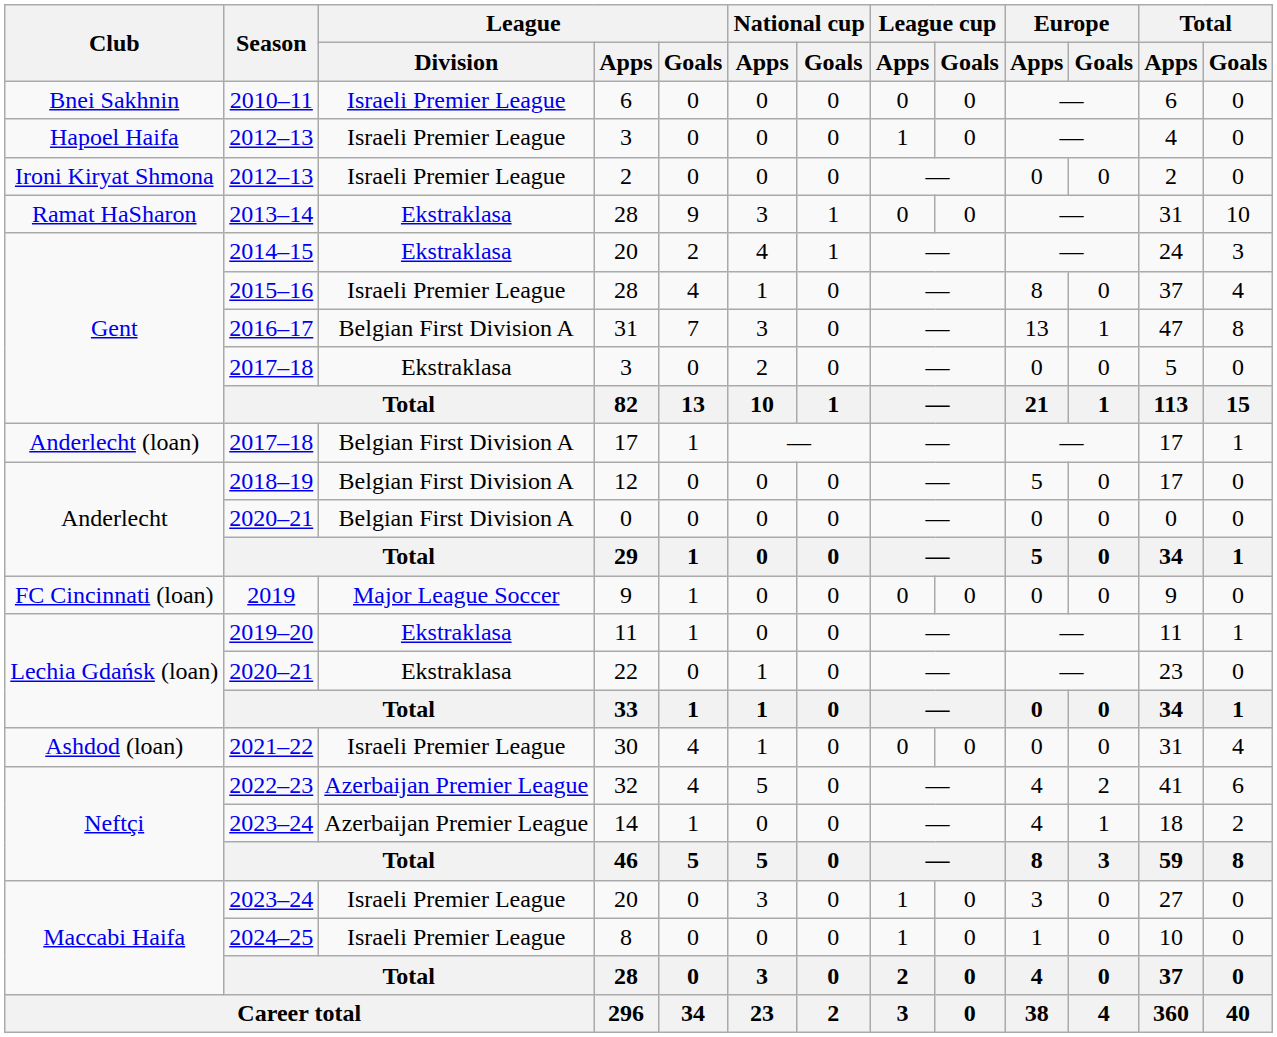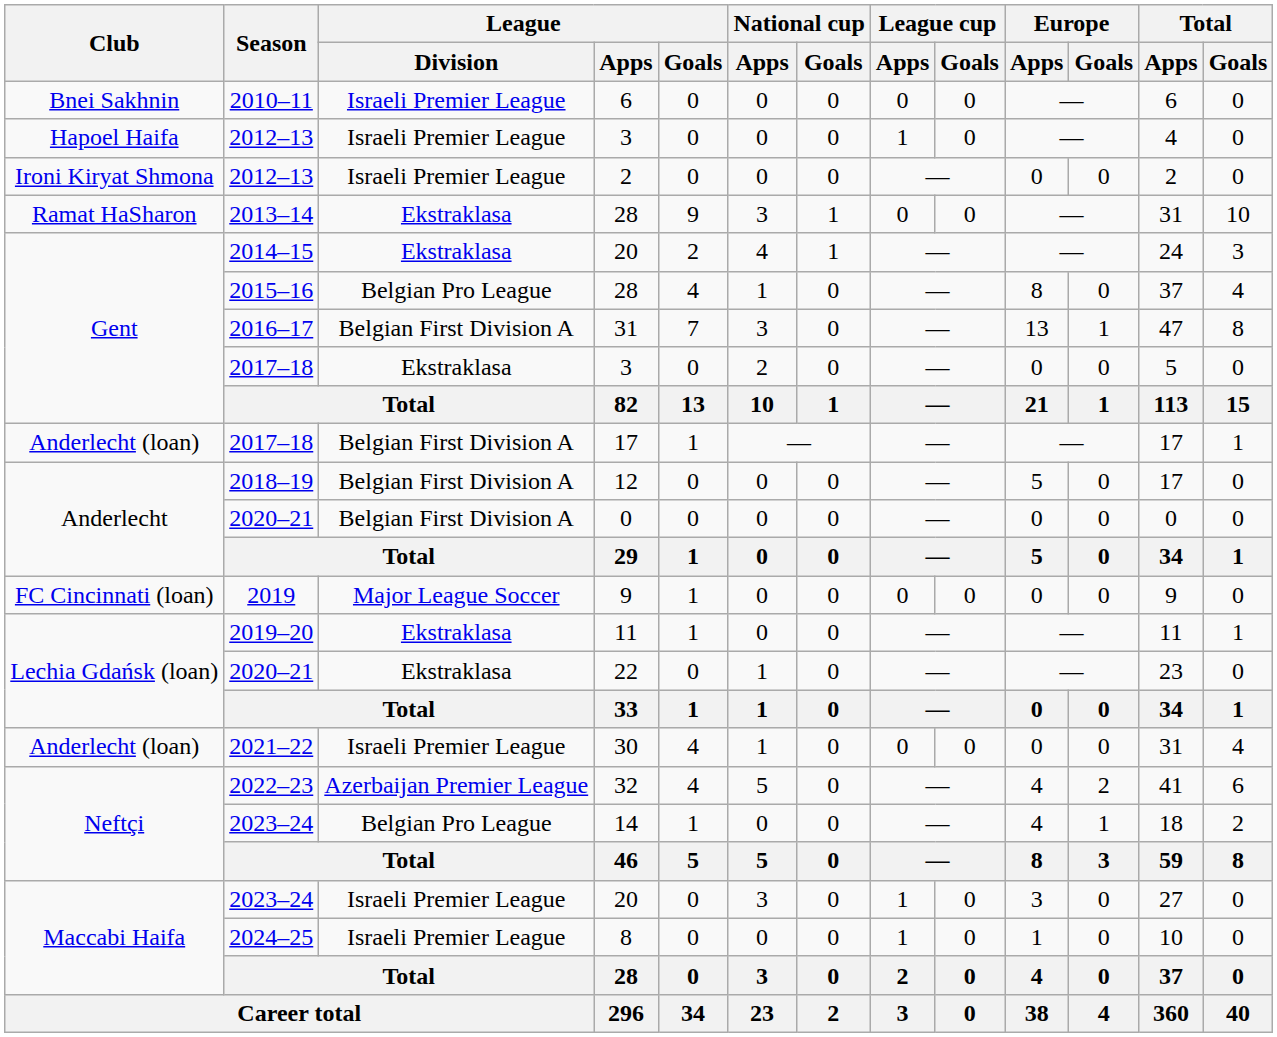 <table class="wikitable" style="text-align:center">
 <tr>
 <th rowspan="2">Club</th>
 <th rowspan="2">Season</th>
 <th colspan="3">League</th>
 <th colspan="2">National cup</th>
 <th colspan="2">League cup</th>
 <th colspan="2">Europe</th>
 <th colspan="2">Total</th>
 </tr>
 <tr>
 <th>Division</th>
 <th>Apps</th>
 <th>Goals</th>
 <th>Apps</th>
 <th>Goals</th>
 <th>Apps</th>
 <th>Goals</th>
 <th>Apps</th>
 <th>Goals</th>
 <th>Apps</th>
 <th>Goals</th>
 </tr>
 <tr>
 <td><a href='#'>Bnei Sakhnin</a></td>
 <td><a href='#'>2010–11</a></td>
 <td><a href='#'>Israeli Premier League</a></td>
 <td>6</td>
 <td>0</td>
 <td>0</td>
 <td>0</td>
 <td>0</td>
 <td>0</td>
 <td colspan="2">—</td>
 <td>6</td>
 <td>0</td>
 </tr>
 <tr>
 <td><a href='#'>Hapoel Haifa</a></td>
 <td><a href='#'>2012–13</a></td>
 <td>Israeli Premier League</td>
 <td>3</td>
 <td>0</td>
 <td>0</td>
 <td>0</td>
 <td>1</td>
 <td>0</td>
 <td colspan="2">—</td>
 <td>4</td>
 <td>0</td>
 </tr>
 <tr>
 <td><a href='#'>Ironi Kiryat Shmona</a></td>
 <td><a href='#'>2012–13</a></td>
 <td>Israeli Premier League</td>
 <td>2</td>
 <td>0</td>
 <td>0</td>
 <td>0</td>
 <td colspan="2">—</td>
 <td>0</td>
 <td>0</td>
 <td>2</td>
 <td>0</td>
 </tr>
 <tr>
 <td><a href='#'>Ramat HaSharon</a></td>
 <td><a href='#'>2013–14</a></td>
 <td><a href='#'>Ekstraklasa</a></td>
 <td>28</td>
 <td>9</td>
 <td>3</td>
 <td>1</td>
 <td>0</td>
 <td>0</td>
 <td colspan="2">—</td>
 <td>31</td>
 <td>10</td>
 </tr>
 <tr>
 <td rowspan="5"><a href='#'>Gent</a></td>
 <td><a href='#'>2014–15</a></td>
 <td><a href='#'>Ekstraklasa</a></td>
 <td>20</td>
 <td>2</td>
 <td>4</td>
 <td>1</td>
 <td colspan="2">—</td>
 <td colspan="2">—</td>
 <td>24</td>
 <td>3</td>
 </tr>
 <tr>
 <td><a href='#'>2015–16</a></td>
-<td>Israeli Premier League</td>
+<td>Belgian Pro League</td>
 <td>28</td>
 <td>4</td>
 <td>1</td>
 <td>0</td>
 <td colspan="2">—</td>
 <td>8</td>
 <td>0</td>
 <td>37</td>
 <td>4</td>
 </tr>
 <tr>
 <td><a href='#'>2016–17</a></td>
 <td>Belgian First Division A</td>
 <td>31</td>
 <td>7</td>
 <td>3</td>
 <td>0</td>
 <td colspan="2">—</td>
 <td>13</td>
 <td>1</td>
 <td>47</td>
 <td>8</td>
 </tr>
 <tr>
 <td><a href='#'>2017–18</a></td>
 <td>Ekstraklasa</td>
 <td>3</td>
 <td>0</td>
 <td>2</td>
 <td>0</td>
 <td colspan="2">—</td>
 <td>0</td>
 <td>0</td>
 <td>5</td>
 <td>0</td>
 </tr>
 <tr>
 <th colspan="2">Total</th>
 <th>82</th>
 <th>13</th>
 <th>10</th>
 <th>1</th>
 <th colspan="2">—</th>
 <th>21</th>
 <th>1</th>
 <th>113</th>
 <th>15</th>
 </tr>
 <tr>
 <td><a href='#'>Anderlecht</a> (loan)</td>
 <td><a href='#'>2017–18</a></td>
 <td>Belgian First Division A</td>
 <td>17</td>
 <td>1</td>
 <td colspan="2">—</td>
 <td colspan="2">—</td>
 <td colspan="2">—</td>
 <td>17</td>
 <td>1</td>
 </tr>
 <tr>
 <td rowspan="3">Anderlecht</td>
 <td><a href='#'>2018–19</a></td>
 <td>Belgian First Division A</td>
 <td>12</td>
 <td>0</td>
 <td>0</td>
 <td>0</td>
 <td colspan="2">—</td>
 <td>5</td>
 <td>0</td>
 <td>17</td>
 <td>0</td>
 </tr>
 <tr>
 <td><a href='#'>2020–21</a></td>
 <td>Belgian First Division A</td>
 <td>0</td>
 <td>0</td>
 <td>0</td>
 <td>0</td>
 <td colspan="2">—</td>
 <td>0</td>
 <td>0</td>
 <td>0</td>
 <td>0</td>
 </tr>
 <tr>
 <th colspan="2">Total</th>
 <th>29</th>
 <th>1</th>
 <th>0</th>
 <th>0</th>
 <th colspan="2">—</th>
 <th>5</th>
 <th>0</th>
 <th>34</th>
 <th>1</th>
 </tr>
 <tr>
 <td><a href='#'>FC Cincinnati</a> (loan)</td>
 <td><a href='#'>2019</a></td>
 <td><a href='#'>Major League Soccer</a></td>
 <td>9</td>
 <td>1</td>
 <td>0</td>
 <td>0</td>
 <td>0</td>
 <td>0</td>
 <td>0</td>
 <td>0</td>
 <td>9</td>
 <td>0</td>
 </tr>
 <tr>
 <td rowspan="3"><a href='#'>Lechia Gdańsk</a> (loan)</td>
 <td><a href='#'>2019–20</a></td>
 <td><a href='#'>Ekstraklasa</a></td>
 <td>11</td>
 <td>1</td>
 <td>0</td>
 <td>0</td>
 <td colspan="2">—</td>
 <td colspan="2">—</td>
 <td>11</td>
 <td>1</td>
 </tr>
 <tr>
 <td><a href='#'>2020–21</a></td>
 <td>Ekstraklasa</td>
 <td>22</td>
 <td>0</td>
 <td>1</td>
 <td>0</td>
 <td colspan="2">—</td>
 <td colspan="2">—</td>
 <td>23</td>
 <td>0</td>
 </tr>
 <tr>
 <th colspan="2">Total</th>
 <th>33</th>
 <th>1</th>
 <th>1</th>
 <th>0</th>
 <th colspan="2">—</th>
 <th>0</th>
 <th>0</th>
 <th>34</th>
 <th>1</th>
 </tr>
 <tr>
-<td><a href='#'>Ashdod</a> (loan)</td>
+<td><a href='#'>Anderlecht</a> (loan)</td>
 <td><a href='#'>2021–22</a></td>
 <td>Israeli Premier League</td>
 <td>30</td>
 <td>4</td>
 <td>1</td>
 <td>0</td>
 <td>0</td>
 <td>0</td>
 <td>0</td>
 <td>0</td>
 <td>31</td>
 <td>4</td>
 </tr>
 <tr>
 <td rowspan="3"><a href='#'>Neftçi</a></td>
 <td><a href='#'>2022–23</a></td>
 <td><a href='#'>Azerbaijan Premier League</a></td>
 <td>32</td>
 <td>4</td>
 <td>5</td>
 <td>0</td>
 <td colspan="2">—</td>
 <td>4</td>
 <td>2</td>
 <td>41</td>
 <td>6</td>
 </tr>
 <tr>
 <td><a href='#'>2023–24</a></td>
-<td>Azerbaijan Premier League</td>
+<td>Belgian Pro League</td>
 <td>14</td>
 <td>1</td>
 <td>0</td>
 <td>0</td>
 <td colspan="2">—</td>
 <td>4</td>
 <td>1</td>
 <td>18</td>
 <td>2</td>
 </tr>
 <tr>
 <th colspan="2">Total</th>
 <th>46</th>
 <th>5</th>
 <th>5</th>
 <th>0</th>
 <th colspan="2">—</th>
 <th>8</th>
 <th>3</th>
 <th>59</th>
 <th>8</th>
 </tr>
 <tr>
 <td rowspan="3"><a href='#'>Maccabi Haifa</a></td>
 <td><a href='#'>2023–24</a></td>
 <td>Israeli Premier League</td>
 <td>20</td>
 <td>0</td>
 <td>3</td>
 <td>0</td>
 <td>1</td>
 <td>0</td>
 <td>3</td>
 <td>0</td>
 <td>27</td>
 <td>0</td>
 </tr>
 <tr>
 <td><a href='#'>2024–25</a></td>
 <td>Israeli Premier League</td>
 <td>8</td>
 <td>0</td>
 <td>0</td>
 <td>0</td>
 <td>1</td>
 <td>0</td>
 <td>1</td>
 <td>0</td>
 <td>10</td>
 <td>0</td>
 </tr>
 <tr>
 <th colspan="2">Total</th>
 <th>28</th>
 <th>0</th>
 <th>3</th>
 <th>0</th>
 <th>2</th>
 <th>0</th>
 <th>4</th>
 <th>0</th>
 <th>37</th>
 <th>0</th>
 </tr>
 <tr>
 <th colspan="3">Career total</th>
 <th>296</th>
 <th>34</th>
 <th>23</th>
 <th>2</th>
 <th>3</th>
 <th>0</th>
 <th>38</th>
 <th>4</th>
 <th>360</th>
 <th>40</th>
 </tr>
 </table>
